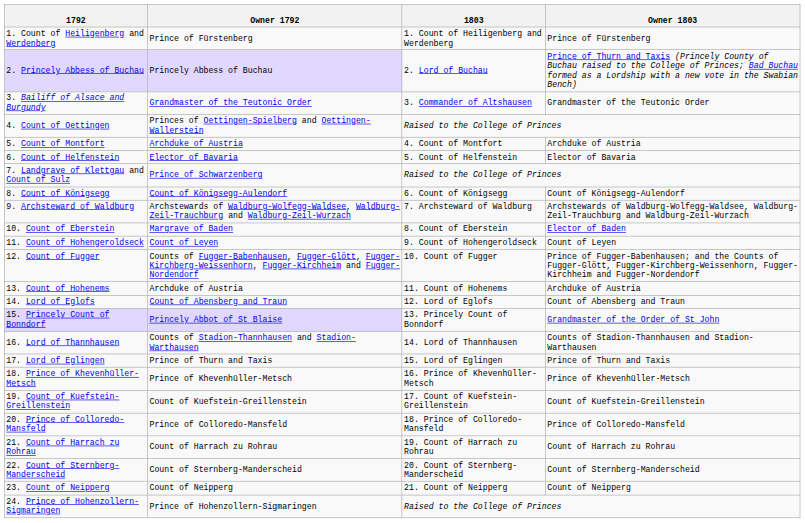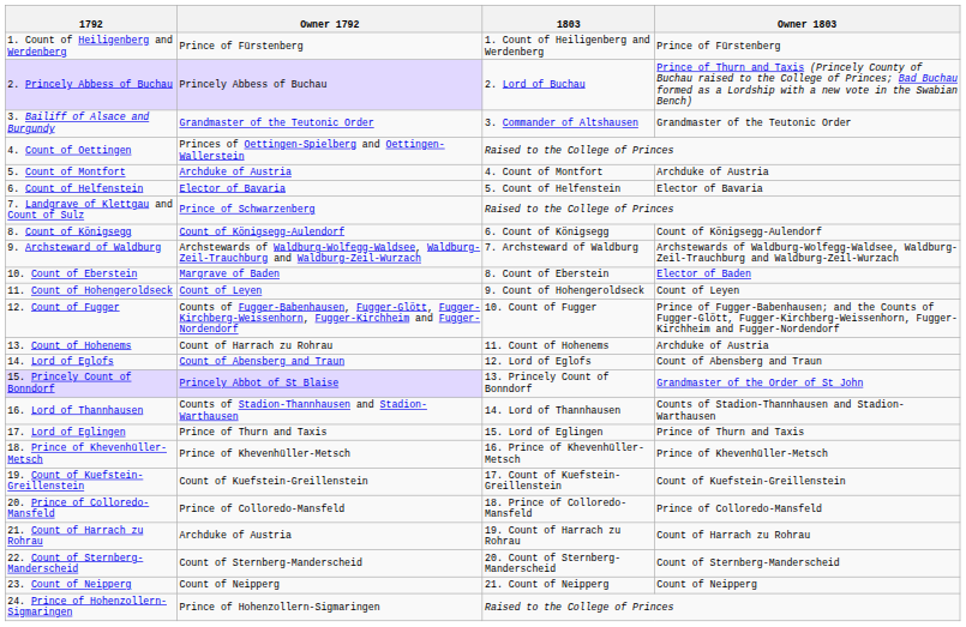 <table class="wikitable" style="width: 100%">
 <tr>
 <th width=18%><br>1792</th>
 <th width=32%><br>Owner 1792</th>
 <th width=18%><br>1803</th>
 <th width=32%><br>Owner 1803</th>
 </tr>
 <tr>
 <td>1. Count of <a href='#'>Heiligenberg</a> and <a href='#'>Werdenberg</a></td>
 <td>Prince of Fürstenberg</td>
 <td>1. Count of Heiligenberg and Werdenberg</td>
 <td>Prince of Fürstenberg</td>
 </tr>
 <tr>
 <td style="background-color: #E1D8FF">2. <a href='#'>Princely Abbess of Buchau</a></td>
 <td style="background-color: #E1D8FF">Princely Abbess of Buchau</td>
 <td>2. <a href='#'>Lord of Buchau</a></td>
 <td><a href='#'>Prince of Thurn and Taxis</a> <em>(Princely County of Buchau raised to the College of Princes; <a href='#'>Bad Buchau</a> formed as a Lordship with a new vote in the Swabian Bench)</em></td>
 </tr>
 <tr>
 <td>3. <em><a href='#'>Bailiff of Alsace and Burgundy</a></em></td>
 <td><a href='#'>Grandmaster of the Teutonic Order</a></td>
 <td>3. <a href='#'>Commander of Altshausen</a></td>
 <td>Grandmaster of the Teutonic Order</td>
 </tr>
 <tr>
 <td>4. <a href='#'>Count of Oettingen</a></td>
 <td>Princes of <a href='#'>Oettingen-Spielberg</a> and <a href='#'>Oettingen-Wallerstein</a></td>
 <td colspan="2"><em>Raised to the College of Princes</em></td>
 </tr>
 <tr>
 <td>5. <a href='#'>Count of Montfort</a></td>
 <td><a href='#'>Archduke of Austria</a></td>
 <td>4. Count of Montfort</td>
 <td>Archduke of Austria</td>
 </tr>
 <tr>
 <td>6. <a href='#'>Count of Helfenstein</a></td>
 <td><a href='#'>Elector of Bavaria</a></td>
 <td>5. Count of Helfenstein</td>
 <td>Elector of Bavaria</td>
 </tr>
 <tr>
 <td>7. <a href='#'>Landgrave of Klettgau</a> and <a href='#'>Count of Sulz</a></td>
 <td><a href='#'>Prince of Schwarzenberg</a></td>
 <td colspan="2"><em>Raised to the College of Princes</em></td>
 </tr>
 <tr>
 <td>8. <a href='#'>Count of Königsegg</a></td>
 <td><a href='#'>Count of Königsegg-Aulendorf</a></td>
 <td>6. Count of Königsegg</td>
 <td>Count of Königsegg-Aulendorf</td>
 </tr>
 <tr style="vertical-align: top">
 <td>9. <a href='#'>Archsteward of Waldburg</a></td>
 <td>Archstewards of <a href='#'>Waldburg-Wolfegg-Waldsee</a>, <a href='#'>Waldburg-Zeil-Trauchburg</a> and <a href='#'>Waldburg-Zeil-Wurzach</a></td>
 <td>7. Archsteward of Waldburg</td>
 <td>Archstewards of Waldburg-Wolfegg-Waldsee, Waldburg-Zeil-Trauchburg and Waldburg-Zeil-Wurzach</td>
 </tr>
 <tr>
 <td>10. <a href='#'>Count of Eberstein</a></td>
 <td><a href='#'>Margrave of Baden</a></td>
 <td>8. Count of Eberstein</td>
 <td><a href='#'>Elector of Baden</a></td>
 </tr>
 <tr>
 <td>11. <a href='#'>Count of Hohengeroldseck</a></td>
 <td><a href='#'>Count of Leyen</a></td>
 <td>9. Count of Hohengeroldseck</td>
 <td>Count of Leyen</td>
 </tr>
 <tr style="vertical-align: top">
 <td>12. <a href='#'>Count of Fugger</a></td>
 <td>Counts of <a href='#'>Fugger-Babenhausen</a>, <a href='#'>Fugger-Glött</a>, <a href='#'>Fugger-Kirchberg-Weissenhorn</a>, <a href='#'>Fugger-Kirchheim</a> and <a href='#'>Fugger-Nordendorf</a></td>
 <td>10. Count of Fugger</td>
 <td>Prince of Fugger-Babenhausen; and the Counts of Fugger-Glött, Fugger-Kirchberg-Weissenhorn, Fugger-Kirchheim and Fugger-Nordendorf</td>
 </tr>
 <tr>
 <td>13. <a href='#'>Count of Hohenems</a></td>
-<td>Archduke of Austria</td>
+<td>Count of Harrach zu Rohrau</td>
 <td>11. Count of Hohenems</td>
 <td>Archduke of Austria</td>
 </tr>
 <tr>
 <td>14. <a href='#'>Lord of Eglofs</a></td>
 <td><a href='#'>Count of Abensberg and Traun</a></td>
 <td>12. Lord of Eglofs</td>
 <td>Count of Abensberg and Traun</td>
 </tr>
 <tr>
 <td style="background-color: #E1D8FF">15. <a href='#'>Princely Count of Bonndorf</a></td>
 <td style="background-color: #E1D8FF"><a href='#'>Princely Abbot of St Blaise</a></td>
 <td>13. Princely Count of Bonndorf</td>
 <td><a href='#'>Grandmaster of the Order of St John</a></td>
 </tr>
 <tr>
 <td>16. <a href='#'>Lord of Thannhausen</a></td>
 <td>Counts of <a href='#'>Stadion-Thannhausen</a> and <a href='#'>Stadion-Warthausen</a></td>
 <td>14. Lord of Thannhausen</td>
 <td>Counts of Stadion-Thannhausen and Stadion-Warthausen</td>
 </tr>
 <tr>
 <td>17. <a href='#'>Lord of Eglingen</a></td>
 <td>Prince of Thurn and Taxis</td>
 <td>15. Lord of Eglingen</td>
 <td>Prince of Thurn and Taxis</td>
 </tr>
 <tr>
 <td>18. <a href='#'>Prince of Khevenhüller-Metsch</a></td>
 <td>Prince of Khevenhüller-Metsch</td>
 <td>16. Prince of Khevenhüller-Metsch</td>
 <td>Prince of Khevenhüller-Metsch</td>
 </tr>
 <tr>
 <td>19. <a href='#'>Count of Kuefstein-Greillenstein</a></td>
 <td>Count of Kuefstein-Greillenstein</td>
 <td>17. Count of Kuefstein-Greillenstein</td>
 <td>Count of Kuefstein-Greillenstein</td>
 </tr>
 <tr>
 <td>20. <a href='#'>Prince of Colloredo-Mansfeld</a></td>
 <td>Prince of Colloredo-Mansfeld</td>
 <td>18. Prince of Colloredo-Mansfeld</td>
 <td>Prince of Colloredo-Mansfeld</td>
 </tr>
 <tr>
 <td>21. <a href='#'>Count of Harrach zu Rohrau</a></td>
-<td>Count of Harrach zu Rohrau</td>
+<td>Archduke of Austria</td>
 <td>19. Count of Harrach zu Rohrau</td>
 <td>Count of Harrach zu Rohrau</td>
 </tr>
 <tr>
 <td>22. <a href='#'>Count of Sternberg-Manderscheid</a></td>
 <td>Count of Sternberg-Manderscheid</td>
 <td>20. Count of Sternberg-Manderscheid</td>
 <td>Count of Sternberg-Manderscheid</td>
 </tr>
 <tr>
 <td>23. <a href='#'>Count of Neipperg</a></td>
 <td>Count of Neipperg</td>
 <td>21. Count of Neipperg</td>
 <td>Count of Neipperg</td>
 </tr>
 <tr>
 <td>24. <a href='#'>Prince of Hohenzollern-Sigmaringen</a></td>
 <td>Prince of Hohenzollern-Sigmaringen</td>
 <td colspan="2"><em>Raised to the College of Princes</em></td>
 </tr>
 </table>
